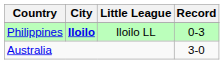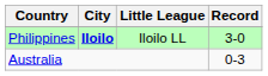 <table class="wikitable">
 <tr>
 <th>Country</th>
 <th>City</th>
 <th>Little League</th>
 <th>Record</th>
 </tr>
 <tr>
 </tr>
 <tr>
 </tr>
 <tr bgcolor=#bbffbb>
 <td align=center> <a href='#'>Philippines</a></td>
 <td align=center><strong><a href='#'>Iloilo</a></strong></td>
 <td align=center>Iloilo LL</td>
-<td align=center>0-3</td>
+<td align=center>3-0</td>
 </tr>
 <tr>
 <td colspan="3"> <a href='#'>Australia</a></td>
-<td align=center>3-0</td>
+<td align=center>0-3</td>
 </tr>
 </table>
